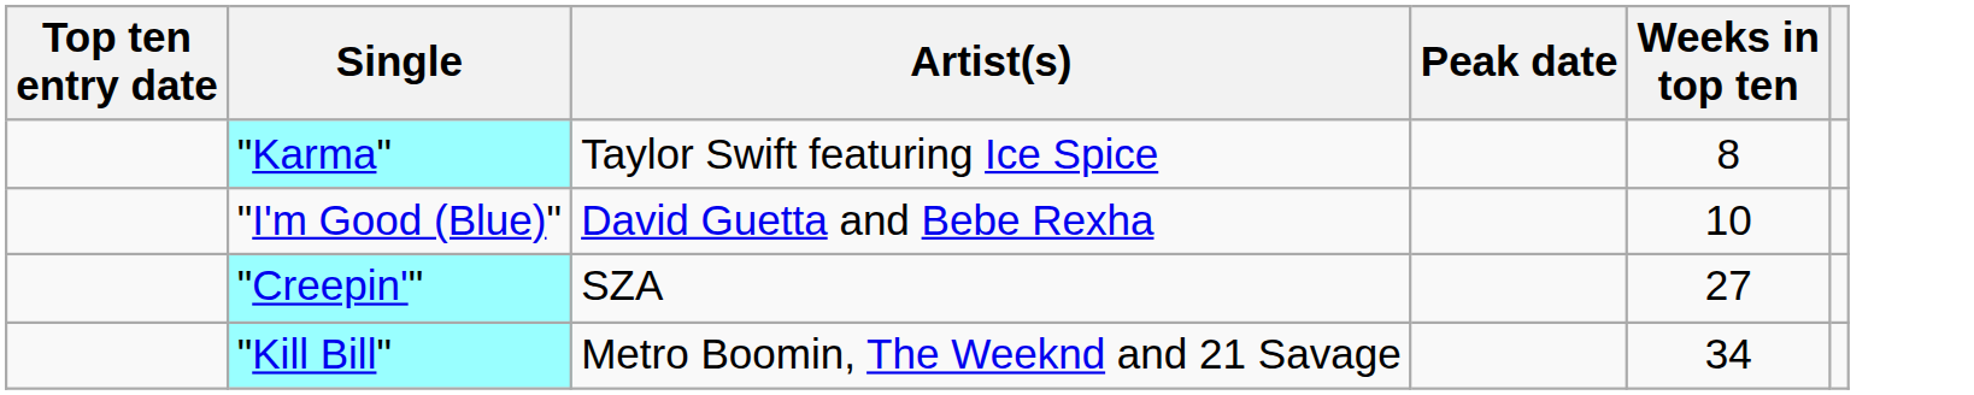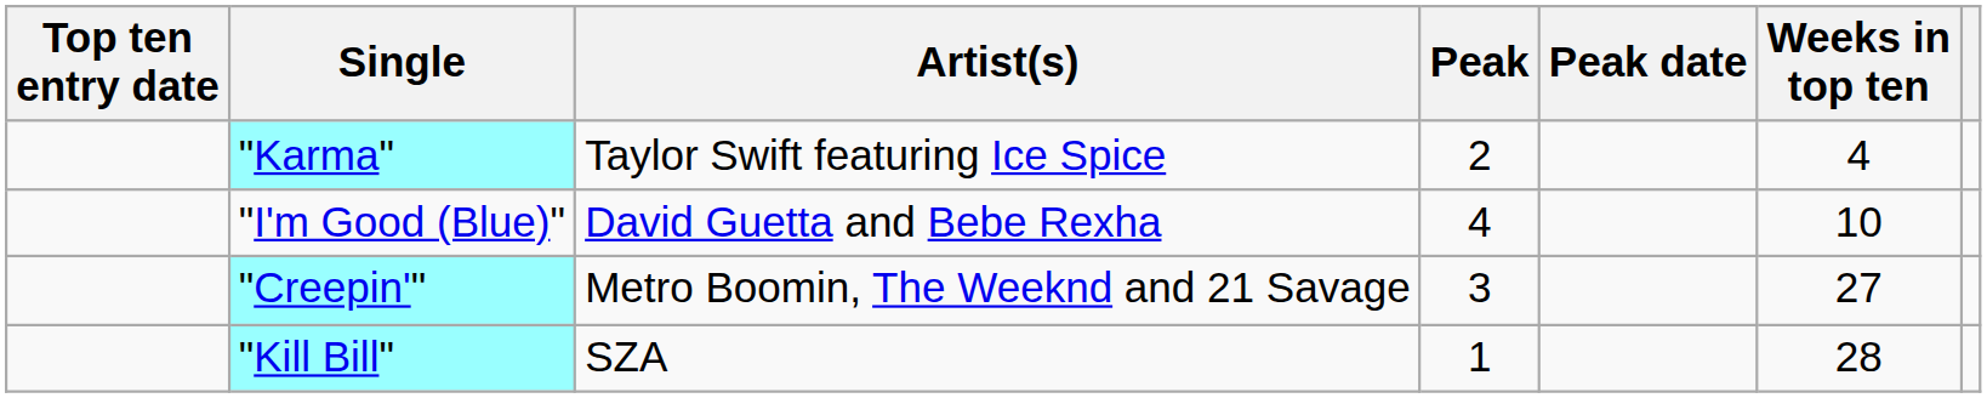 <table class="wikitable sortable">
 <tr>
 <th>Top ten<br>entry date</th>
 <th>Single</th>
 <th>Artist(s)</th>
+<th data-sort-type="number">Peak</th>
 <th>Peak date</th>
 <th data-sort-type="number">Weeks in<br>top ten</th>
 <th></th>
 </tr>
 <tr>
 <td></td>
 <td style= "background:#9ff;">"<a href='#'>Karma</a>" </td>
 <td>Taylor Swift featuring <a href='#'>Ice Spice</a></td>
+<td style="text-align:center;">2</td>
 <td></td>
-<td style="text-align:center;">8</td>
+<td style="text-align:center;">4</td>
 <td style="text-align:center;"></td>
 </tr>
 <tr>
 <td></td>
 <td>"<a href='#'>I'm Good (Blue)</a>"</td>
 <td><a href='#'>David Guetta</a> and <a href='#'>Bebe Rexha</a></td>
+<td style="text-align:center;">4</td>
 <td></td>
 <td style="text-align:center;">10</td>
 <td style="text-align:center;"></td>
 </tr>
 <tr>
 <td></td>
 <td style= "background:#9ff;">"<a href='#'>Creepin'</a>" </td>
-<td>SZA</td>
+<td>Metro Boomin, <a href='#'>The Weeknd</a> and 21 Savage</td>
+<td style="text-align:center;">3</td>
 <td></td>
 <td style="text-align:center;">27</td>
 <td style="text-align:center;"></td>
 </tr>
 <tr>
 <td></td>
 <td style= "background:#9ff;">"<a href='#'>Kill Bill</a>" </td>
-<td>Metro Boomin, <a href='#'>The Weeknd</a> and 21 Savage</td>
+<td>SZA</td>
+<td style="text-align:center;">1</td>
 <td></td>
-<td style="text-align:center;">34</td>
+<td style="text-align:center;">28</td>
 <td style="text-align:center;"></td>
 </tr>
 </table>
